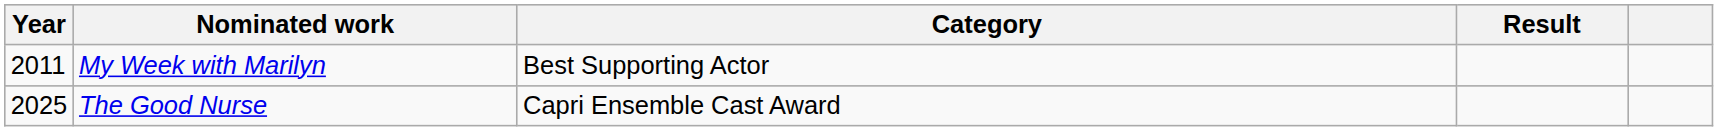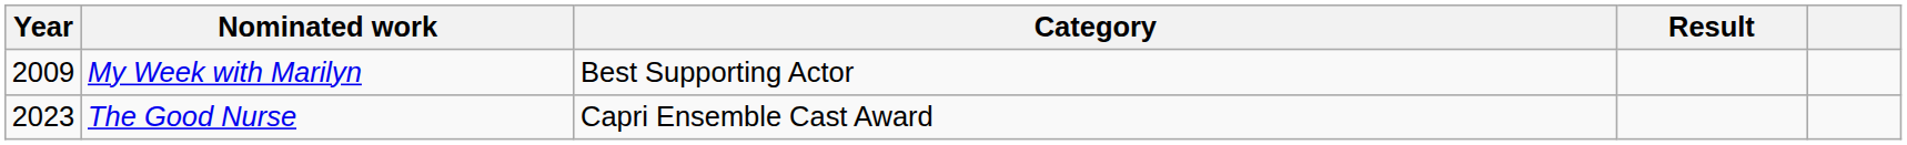 <table class=wikitable>
 <tr>
 <th width=4%>Year</th>
 <th width=26%>Nominated work</th>
 <th width=55%>Category</th>
 <th width=10%>Result</th>
 <th width=5%></th>
 </tr>
 <tr>
-<td>2011</td>
+<td>2009</td>
 <td><em><a href='#'>My Week with Marilyn</a></em></td>
 <td>Best Supporting Actor</td>
 <td></td>
 <td></td>
 </tr>
 <tr>
-<td>2025</td>
+<td>2023</td>
 <td><em><a href='#'>The Good Nurse</a></em></td>
 <td>Capri Ensemble Cast Award</td>
 <td></td>
 <td></td>
 </tr>
 </table>
